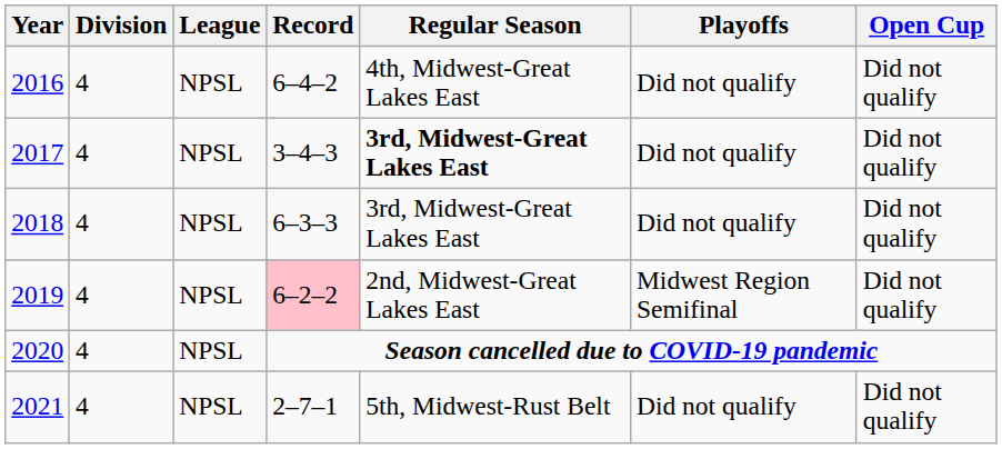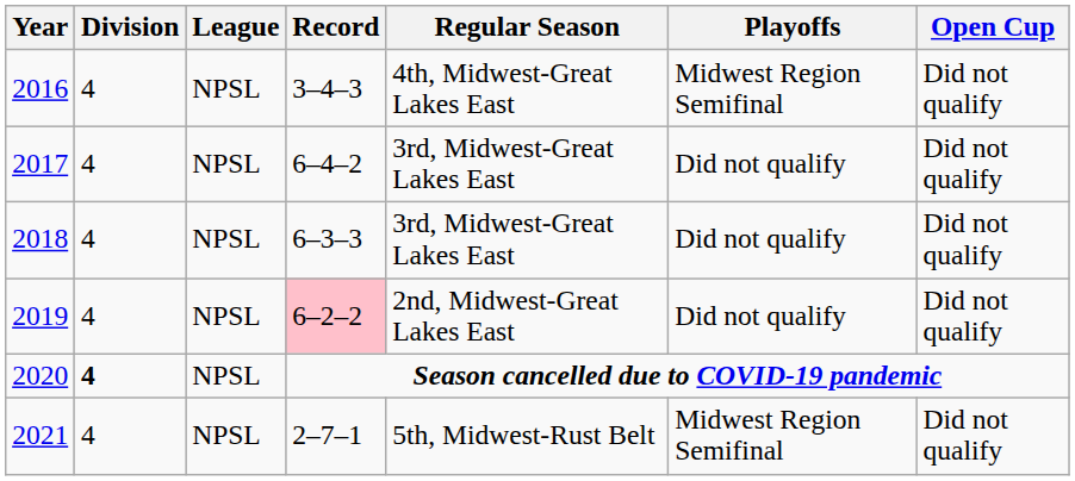 <table class="wikitable">
 <tr>
 <th>Year</th>
 <th>Division</th>
 <th>League</th>
 <th>Record</th>
 <th>Regular Season</th>
 <th>Playoffs</th>
 <th><a href='#'>Open Cup</a></th>
 </tr>
 <tr>
 <td><a href='#'>2016</a></td>
 <td>4</td>
 <td>NPSL</td>
-<td>6–4–2</td>
+<td>3–4–3</td>
 <td>4th, Midwest-Great Lakes East</td>
-<td>Did not qualify</td>
+<td>Midwest Region Semifinal</td>
 <td>Did not qualify</td>
 </tr>
 <tr>
 <td><a href='#'>2017</a></td>
 <td>4</td>
 <td>NPSL</td>
-<td>3–4–3</td>
-<td><strong>3rd, Midwest-Great Lakes East</strong></td>
+<td>6–4–2</td>
+<td>3rd, Midwest-Great Lakes East</td>
 <td>Did not qualify</td>
 <td>Did not qualify</td>
 </tr>
 <tr>
 <td><a href='#'>2018</a></td>
 <td>4</td>
 <td>NPSL</td>
 <td>6–3–3</td>
 <td>3rd, Midwest-Great Lakes East</td>
 <td>Did not qualify</td>
 <td>Did not qualify</td>
 </tr>
 <tr>
 <td><a href='#'>2019</a></td>
 <td>4</td>
 <td>NPSL</td>
 <td style="background: pink;">6–2–2</td>
 <td>2nd, Midwest-Great Lakes East</td>
-<td>Midwest Region Semifinal</td>
+<td>Did not qualify</td>
 <td>Did not qualify</td>
 </tr>
 <tr>
 <td><a href='#'>2020</a></td>
-<td>4</td>
+<td><strong>4</strong></td>
 <td>NPSL</td>
 <td colspan="4" style="text-align:center;"><strong><em>Season cancelled due to <a href='#'>COVID-19 pandemic</a></em></strong></td>
 </tr>
 <tr>
 <td><a href='#'>2021</a></td>
 <td>4</td>
 <td>NPSL</td>
 <td>2–7–1</td>
 <td>5th, Midwest-Rust Belt</td>
-<td>Did not qualify</td>
+<td>Midwest Region Semifinal</td>
 <td>Did not qualify</td>
 </tr>
 </table>
